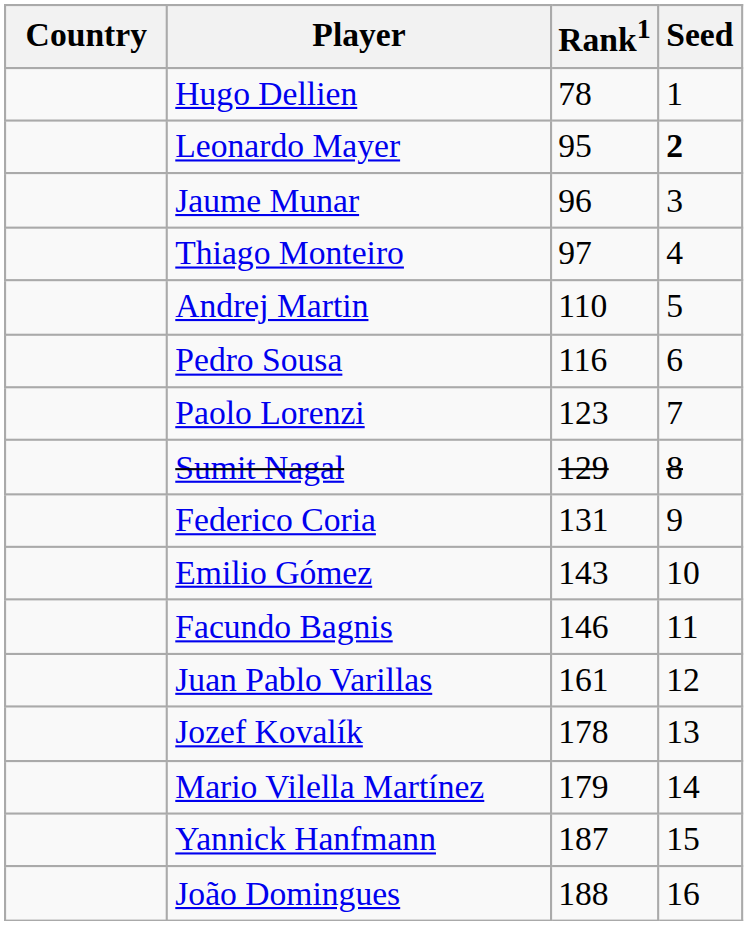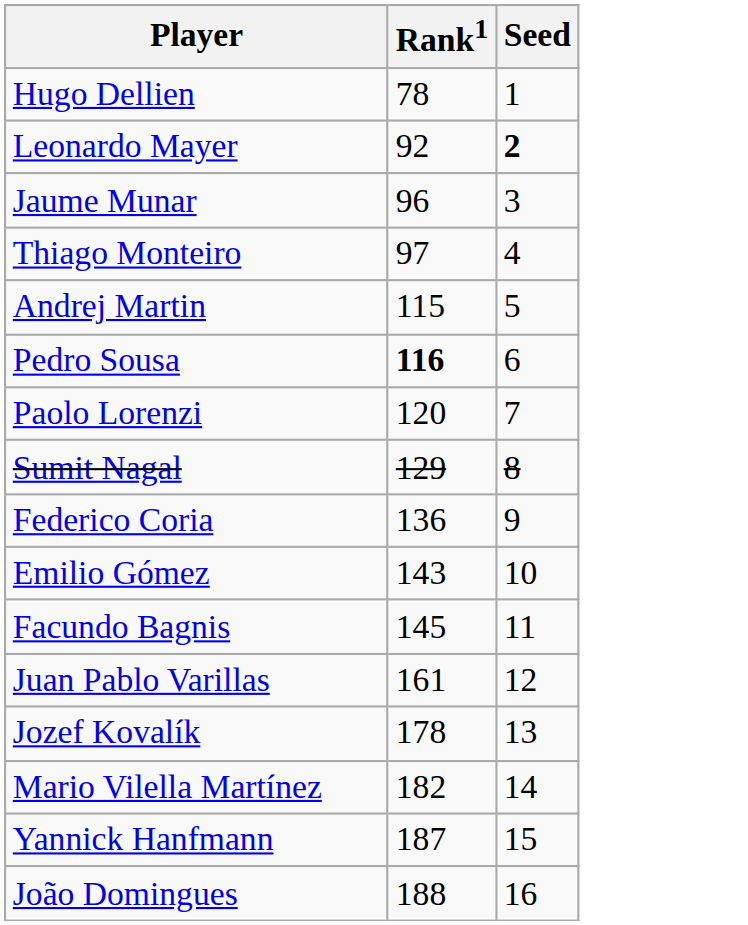 <table class="sortable wikitable">
 <tr>
-<th width="70">Country</th>
 <th width="175">Player</th>
 <th>Rank<sup>1</sup></th>
 <th>Seed</th>
 </tr>
 <tr>
-<td></td>
 <td><a href='#'>Hugo Dellien</a></td>
 <td>78</td>
 <td>1</td>
 </tr>
 <tr>
-<td></td>
 <td><a href='#'>Leonardo Mayer</a></td>
-<td>95</td>
+<td>92</td>
 <td><strong>2</strong></td>
 </tr>
 <tr>
-<td></td>
 <td><a href='#'>Jaume Munar</a></td>
 <td>96</td>
 <td>3</td>
 </tr>
 <tr>
-<td></td>
 <td><a href='#'>Thiago Monteiro</a></td>
 <td>97</td>
 <td>4</td>
 </tr>
 <tr>
-<td></td>
 <td><a href='#'>Andrej Martin</a></td>
-<td>110</td>
+<td>115</td>
 <td>5</td>
 </tr>
 <tr>
-<td></td>
 <td><a href='#'>Pedro Sousa</a></td>
-<td>116</td>
+<td><strong>116</strong></td>
 <td>6</td>
 </tr>
 <tr>
-<td></td>
 <td><a href='#'>Paolo Lorenzi</a></td>
-<td>123</td>
+<td>120</td>
 <td>7</td>
 </tr>
 <tr>
-<td><s></s></td>
 <td><s><a href='#'>Sumit Nagal</a></s></td>
 <td><s>129</s></td>
 <td><s>8</s></td>
 </tr>
 <tr>
-<td></td>
 <td><a href='#'>Federico Coria</a></td>
-<td>131</td>
+<td>136</td>
 <td>9</td>
 </tr>
 <tr>
-<td></td>
 <td><a href='#'>Emilio Gómez</a></td>
 <td>143</td>
 <td>10</td>
 </tr>
 <tr>
-<td></td>
 <td><a href='#'>Facundo Bagnis</a></td>
-<td>146</td>
+<td>145</td>
 <td>11</td>
 </tr>
 <tr>
-<td></td>
 <td><a href='#'>Juan Pablo Varillas</a></td>
 <td>161</td>
 <td>12</td>
 </tr>
 <tr>
-<td></td>
 <td><a href='#'>Jozef Kovalík</a></td>
 <td>178</td>
 <td>13</td>
 </tr>
 <tr>
-<td></td>
 <td><a href='#'>Mario Vilella Martínez</a></td>
-<td>179</td>
+<td>182</td>
 <td>14</td>
 </tr>
 <tr>
-<td></td>
 <td><a href='#'>Yannick Hanfmann</a></td>
 <td>187</td>
 <td>15</td>
 </tr>
 <tr>
-<td></td>
 <td><a href='#'>João Domingues</a></td>
 <td>188</td>
 <td>16</td>
 </tr>
 </table>
